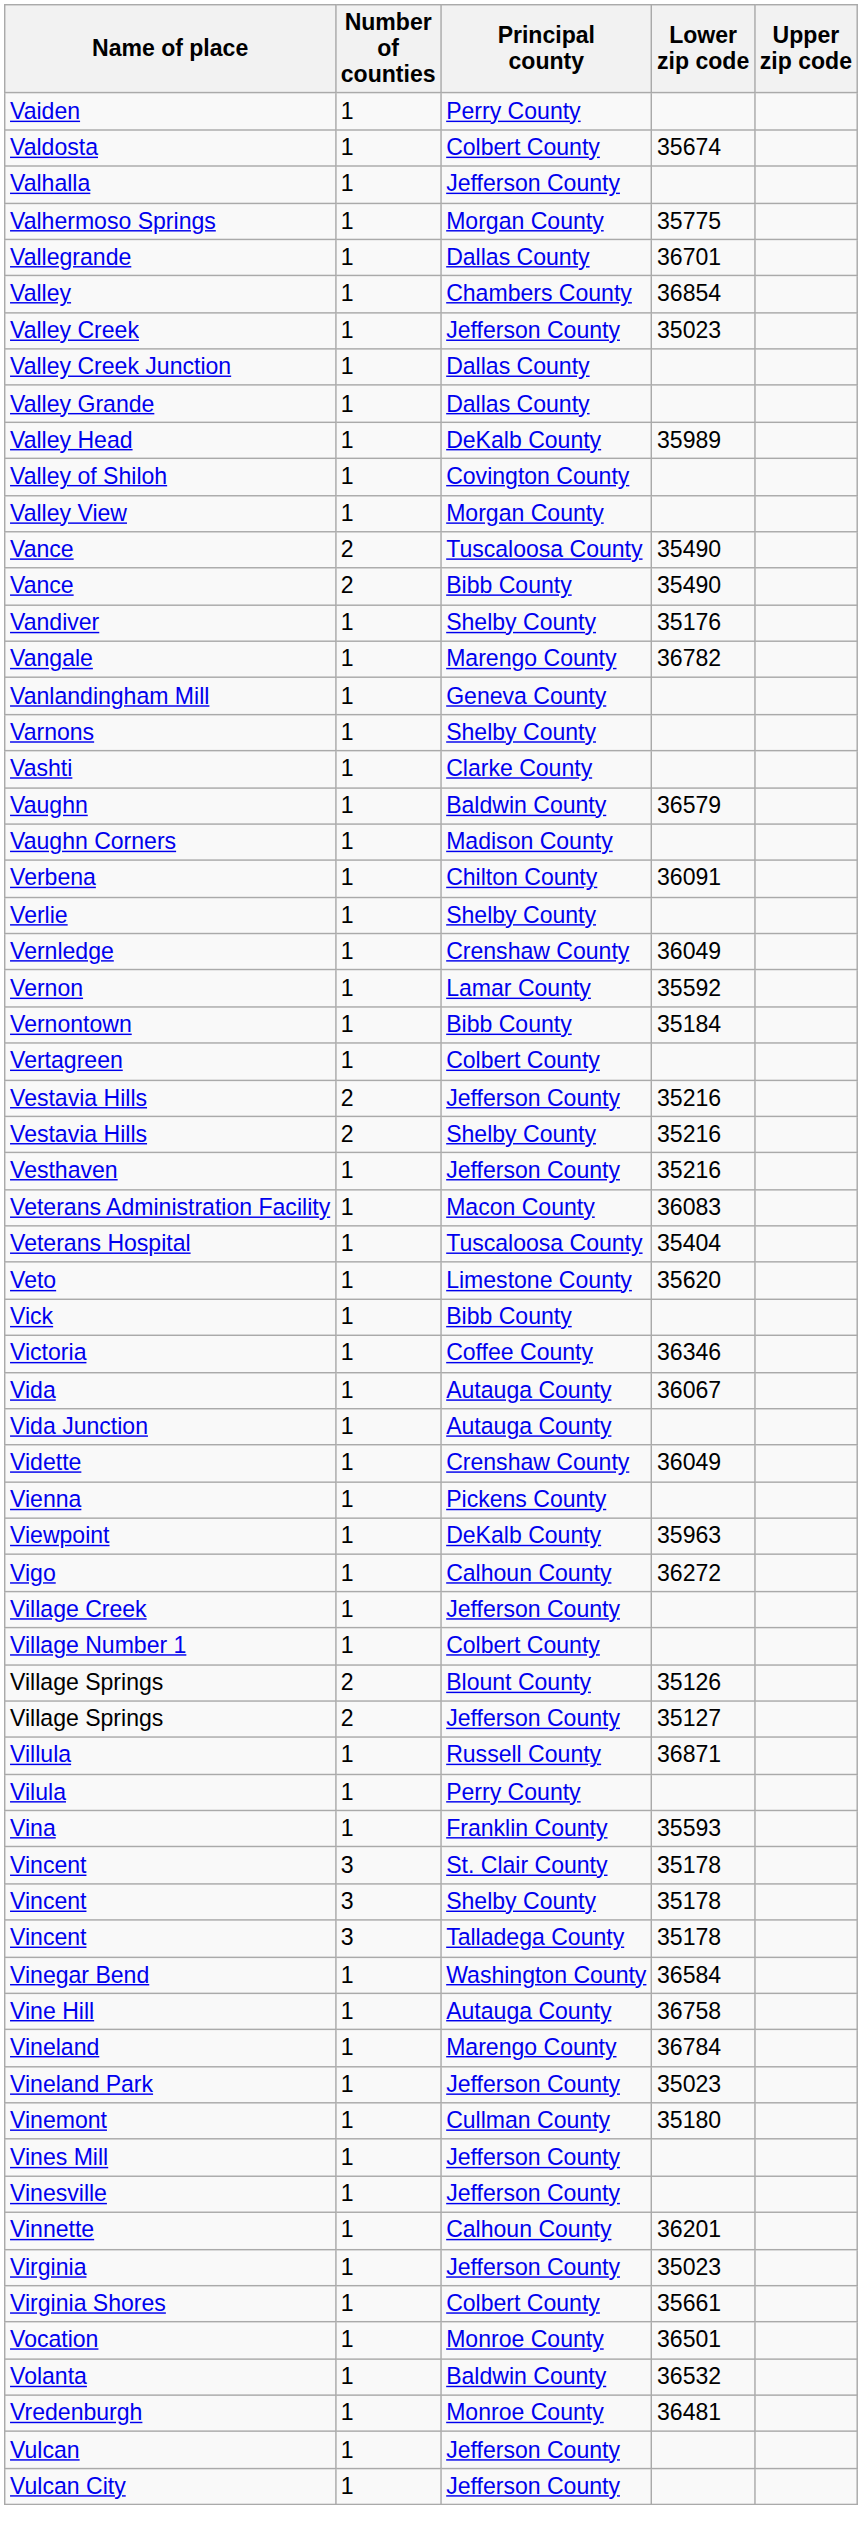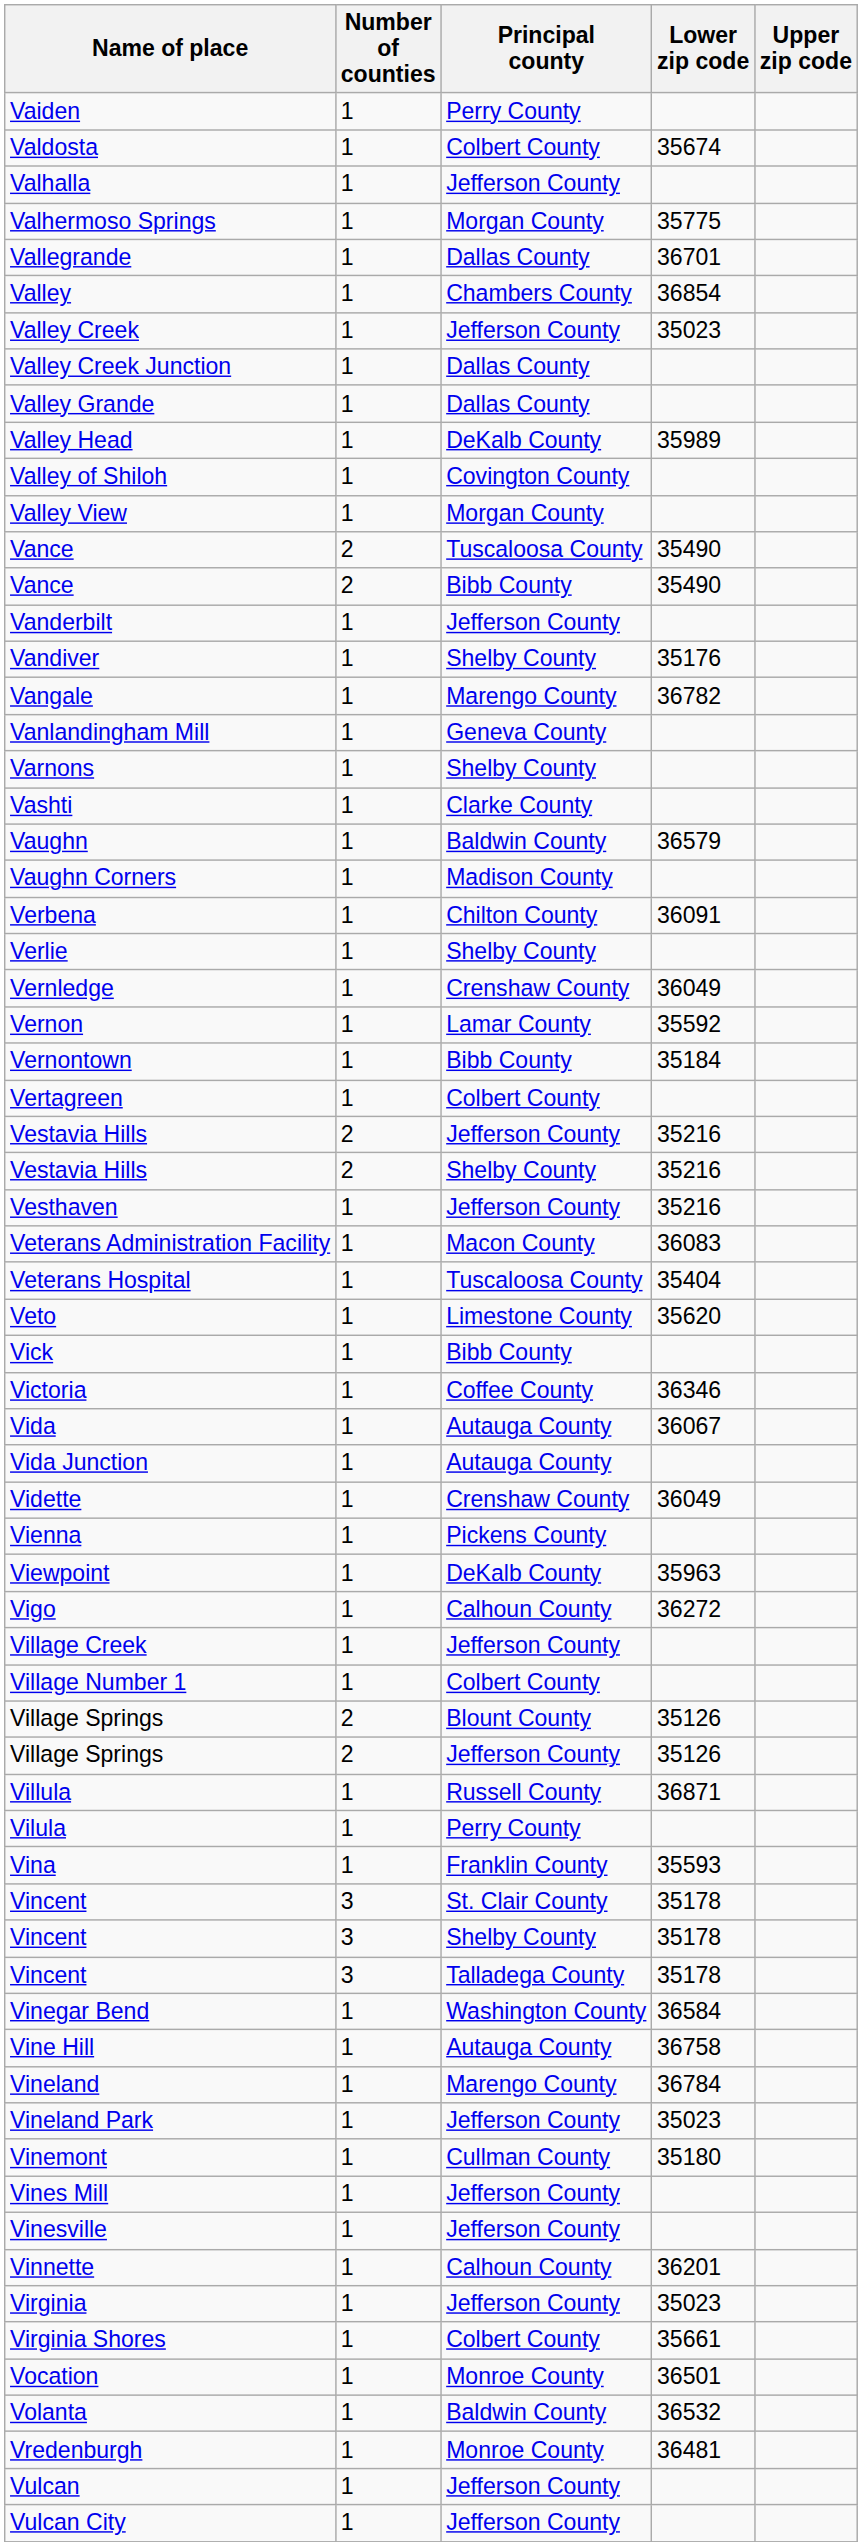 <table class="wikitable">
 <tr>
 <th>Name of place</th>
 <th>Number<br>of<br>counties</th>
 <th>Principal<br>county</th>
 <th>Lower <br>zip code</th>
 <th>Upper <br>zip code</th>
 </tr>
 <tr>
 <td><a href='#'>Vaiden</a></td>
 <td>1</td>
 <td><a href='#'>Perry County</a></td>
 <td> </td>
 <td> </td>
 </tr>
 <tr>
 <td><a href='#'>Valdosta</a></td>
 <td>1</td>
 <td><a href='#'>Colbert County</a></td>
 <td>35674</td>
 <td> </td>
 </tr>
 <tr>
 <td><a href='#'>Valhalla</a></td>
 <td>1</td>
 <td><a href='#'>Jefferson County</a></td>
 <td> </td>
 <td> </td>
 </tr>
 <tr>
 <td><a href='#'>Valhermoso Springs</a></td>
 <td>1</td>
 <td><a href='#'>Morgan County</a></td>
 <td>35775</td>
 <td> </td>
 </tr>
 <tr>
 <td><a href='#'>Vallegrande</a></td>
 <td>1</td>
 <td><a href='#'>Dallas County</a></td>
 <td>36701</td>
 <td> </td>
 </tr>
 <tr>
 <td><a href='#'>Valley</a></td>
 <td>1</td>
 <td><a href='#'>Chambers County</a></td>
 <td>36854</td>
 <td> </td>
 </tr>
 <tr>
 <td><a href='#'>Valley Creek</a></td>
 <td>1</td>
 <td><a href='#'>Jefferson County</a></td>
 <td>35023</td>
 <td> </td>
 </tr>
 <tr>
 <td><a href='#'>Valley Creek Junction</a></td>
 <td>1</td>
 <td><a href='#'>Dallas County</a></td>
 <td> </td>
 <td> </td>
 </tr>
 <tr>
 <td><a href='#'>Valley Grande</a></td>
 <td>1</td>
 <td><a href='#'>Dallas County</a></td>
 <td> </td>
 <td> </td>
 </tr>
 <tr>
 <td><a href='#'>Valley Head</a></td>
 <td>1</td>
 <td><a href='#'>DeKalb County</a></td>
 <td>35989</td>
 <td> </td>
 </tr>
 <tr>
 <td><a href='#'>Valley of Shiloh</a></td>
 <td>1</td>
 <td><a href='#'>Covington County</a></td>
 <td> </td>
 <td> </td>
 </tr>
 <tr>
 <td><a href='#'>Valley View</a></td>
 <td>1</td>
 <td><a href='#'>Morgan County</a></td>
 <td> </td>
 <td> </td>
 </tr>
 <tr>
 <td><a href='#'>Vance</a></td>
 <td>2</td>
 <td><a href='#'>Tuscaloosa County</a></td>
 <td>35490</td>
 <td> </td>
 </tr>
 <tr>
 <td><a href='#'>Vance</a></td>
 <td>2</td>
 <td><a href='#'>Bibb County</a></td>
 <td>35490</td>
+<td> </td>
+</tr>
+<tr>
+<td><a href='#'>Vanderbilt</a></td>
+<td>1</td>
+<td><a href='#'>Jefferson County</a></td>
+<td> </td>
 <td> </td>
 </tr>
 <tr>
 <td><a href='#'>Vandiver</a></td>
 <td>1</td>
 <td><a href='#'>Shelby County</a></td>
 <td>35176</td>
 <td> </td>
 </tr>
 <tr>
 <td><a href='#'>Vangale</a></td>
 <td>1</td>
 <td><a href='#'>Marengo County</a></td>
 <td>36782</td>
 <td> </td>
 </tr>
 <tr>
 <td><a href='#'>Vanlandingham Mill</a></td>
 <td>1</td>
 <td><a href='#'>Geneva County</a></td>
 <td> </td>
 <td> </td>
 </tr>
 <tr>
 <td><a href='#'>Varnons</a></td>
 <td>1</td>
 <td><a href='#'>Shelby County</a></td>
 <td> </td>
 <td> </td>
 </tr>
 <tr>
 <td><a href='#'>Vashti</a></td>
 <td>1</td>
 <td><a href='#'>Clarke County</a></td>
 <td> </td>
 <td> </td>
 </tr>
 <tr>
 <td><a href='#'>Vaughn</a></td>
 <td>1</td>
 <td><a href='#'>Baldwin County</a></td>
 <td>36579</td>
 <td> </td>
 </tr>
 <tr>
 <td><a href='#'>Vaughn Corners</a></td>
 <td>1</td>
 <td><a href='#'>Madison County</a></td>
 <td> </td>
 <td> </td>
 </tr>
 <tr>
 <td><a href='#'>Verbena</a></td>
 <td>1</td>
 <td><a href='#'>Chilton County</a></td>
 <td>36091</td>
 <td> </td>
 </tr>
 <tr>
 <td><a href='#'>Verlie</a></td>
 <td>1</td>
 <td><a href='#'>Shelby County</a></td>
 <td> </td>
 <td> </td>
 </tr>
 <tr>
 <td><a href='#'>Vernledge</a></td>
 <td>1</td>
 <td><a href='#'>Crenshaw County</a></td>
 <td>36049</td>
 <td> </td>
 </tr>
 <tr>
 <td><a href='#'>Vernon</a></td>
 <td>1</td>
 <td><a href='#'>Lamar County</a></td>
 <td>35592</td>
 <td> </td>
 </tr>
 <tr>
 <td><a href='#'>Vernontown</a></td>
 <td>1</td>
 <td><a href='#'>Bibb County</a></td>
 <td>35184</td>
 <td> </td>
 </tr>
 <tr>
 <td><a href='#'>Vertagreen</a></td>
 <td>1</td>
 <td><a href='#'>Colbert County</a></td>
 <td> </td>
 <td> </td>
 </tr>
 <tr>
 <td><a href='#'>Vestavia Hills</a></td>
 <td>2</td>
 <td><a href='#'>Jefferson County</a></td>
 <td>35216</td>
 <td> </td>
 </tr>
 <tr>
 <td><a href='#'>Vestavia Hills</a></td>
 <td>2</td>
 <td><a href='#'>Shelby County</a></td>
 <td>35216</td>
 <td> </td>
 </tr>
 <tr>
 <td><a href='#'>Vesthaven</a></td>
 <td>1</td>
 <td><a href='#'>Jefferson County</a></td>
 <td>35216</td>
 <td> </td>
 </tr>
 <tr>
 <td><a href='#'>Veterans Administration Facility</a></td>
 <td>1</td>
 <td><a href='#'>Macon County</a></td>
 <td>36083</td>
 <td> </td>
 </tr>
 <tr>
 <td><a href='#'>Veterans Hospital</a></td>
 <td>1</td>
 <td><a href='#'>Tuscaloosa County</a></td>
 <td>35404</td>
 <td> </td>
 </tr>
 <tr>
 <td><a href='#'>Veto</a></td>
 <td>1</td>
 <td><a href='#'>Limestone County</a></td>
 <td>35620</td>
 <td> </td>
 </tr>
 <tr>
 <td><a href='#'>Vick</a></td>
 <td>1</td>
 <td><a href='#'>Bibb County</a></td>
 <td> </td>
 <td> </td>
 </tr>
 <tr>
 <td><a href='#'>Victoria</a></td>
 <td>1</td>
 <td><a href='#'>Coffee County</a></td>
 <td>36346</td>
 <td> </td>
 </tr>
 <tr>
 <td><a href='#'>Vida</a></td>
 <td>1</td>
 <td><a href='#'>Autauga County</a></td>
 <td>36067</td>
 <td> </td>
 </tr>
 <tr>
 <td><a href='#'>Vida Junction</a></td>
 <td>1</td>
 <td><a href='#'>Autauga County</a></td>
 <td> </td>
 <td> </td>
 </tr>
 <tr>
 <td><a href='#'>Vidette</a></td>
 <td>1</td>
 <td><a href='#'>Crenshaw County</a></td>
 <td>36049</td>
 <td> </td>
 </tr>
 <tr>
 <td><a href='#'>Vienna</a></td>
 <td>1</td>
 <td><a href='#'>Pickens County</a></td>
 <td> </td>
 <td> </td>
 </tr>
 <tr>
 <td><a href='#'>Viewpoint</a></td>
 <td>1</td>
 <td><a href='#'>DeKalb County</a></td>
 <td>35963</td>
 <td> </td>
 </tr>
 <tr>
 <td><a href='#'>Vigo</a></td>
 <td>1</td>
 <td><a href='#'>Calhoun County</a></td>
 <td>36272</td>
 <td> </td>
 </tr>
 <tr>
 <td><a href='#'>Village Creek</a></td>
 <td>1</td>
 <td><a href='#'>Jefferson County</a></td>
 <td> </td>
 <td> </td>
 </tr>
 <tr>
 <td><a href='#'>Village Number 1</a></td>
 <td>1</td>
 <td><a href='#'>Colbert County</a></td>
 <td> </td>
 <td> </td>
 </tr>
 <tr>
 <td>Village Springs</td>
 <td>2</td>
 <td><a href='#'>Blount County</a></td>
 <td>35126</td>
 <td> </td>
 </tr>
 <tr>
 <td>Village Springs</td>
 <td>2</td>
 <td><a href='#'>Jefferson County</a></td>
-<td>35127</td>
+<td>35126</td>
 <td> </td>
 </tr>
 <tr>
 <td><a href='#'>Villula</a></td>
 <td>1</td>
 <td><a href='#'>Russell County</a></td>
 <td>36871</td>
 <td> </td>
 </tr>
 <tr>
 <td><a href='#'>Vilula</a></td>
 <td>1</td>
 <td><a href='#'>Perry County</a></td>
 <td> </td>
 <td> </td>
 </tr>
 <tr>
 <td><a href='#'>Vina</a></td>
 <td>1</td>
 <td><a href='#'>Franklin County</a></td>
 <td>35593</td>
 <td> </td>
 </tr>
 <tr>
 <td><a href='#'>Vincent</a></td>
 <td>3</td>
 <td><a href='#'>St. Clair County</a></td>
 <td>35178</td>
 <td> </td>
 </tr>
 <tr>
 <td><a href='#'>Vincent</a></td>
 <td>3</td>
 <td><a href='#'>Shelby County</a></td>
 <td>35178</td>
 <td> </td>
 </tr>
 <tr>
 <td><a href='#'>Vincent</a></td>
 <td>3</td>
 <td><a href='#'>Talladega County</a></td>
 <td>35178</td>
 <td> </td>
 </tr>
 <tr>
 <td><a href='#'>Vinegar Bend</a></td>
 <td>1</td>
 <td><a href='#'>Washington County</a></td>
 <td>36584</td>
 <td> </td>
 </tr>
 <tr>
 <td><a href='#'>Vine Hill</a></td>
 <td>1</td>
 <td><a href='#'>Autauga County</a></td>
 <td>36758</td>
 <td> </td>
 </tr>
 <tr>
 <td><a href='#'>Vineland</a></td>
 <td>1</td>
 <td><a href='#'>Marengo County</a></td>
 <td>36784</td>
 <td> </td>
 </tr>
 <tr>
 <td><a href='#'>Vineland Park</a></td>
 <td>1</td>
 <td><a href='#'>Jefferson County</a></td>
 <td>35023</td>
 <td> </td>
 </tr>
 <tr>
 <td><a href='#'>Vinemont</a></td>
 <td>1</td>
 <td><a href='#'>Cullman County</a></td>
 <td>35180</td>
 <td> </td>
 </tr>
 <tr>
 <td><a href='#'>Vines Mill</a></td>
 <td>1</td>
 <td><a href='#'>Jefferson County</a></td>
 <td> </td>
 <td> </td>
 </tr>
 <tr>
 <td><a href='#'>Vinesville</a></td>
 <td>1</td>
 <td><a href='#'>Jefferson County</a></td>
 <td> </td>
 <td> </td>
 </tr>
 <tr>
 <td><a href='#'>Vinnette</a></td>
 <td>1</td>
 <td><a href='#'>Calhoun County</a></td>
 <td>36201</td>
 <td> </td>
 </tr>
 <tr>
 <td><a href='#'>Virginia</a></td>
 <td>1</td>
 <td><a href='#'>Jefferson County</a></td>
 <td>35023</td>
 <td> </td>
 </tr>
 <tr>
 <td><a href='#'>Virginia Shores</a></td>
 <td>1</td>
 <td><a href='#'>Colbert County</a></td>
 <td>35661</td>
 <td> </td>
 </tr>
 <tr>
 <td><a href='#'>Vocation</a></td>
 <td>1</td>
 <td><a href='#'>Monroe County</a></td>
 <td>36501</td>
 <td> </td>
 </tr>
 <tr>
 <td><a href='#'>Volanta</a></td>
 <td>1</td>
 <td><a href='#'>Baldwin County</a></td>
 <td>36532</td>
 <td> </td>
 </tr>
 <tr>
 <td><a href='#'>Vredenburgh</a></td>
 <td>1</td>
 <td><a href='#'>Monroe County</a></td>
 <td>36481</td>
 <td> </td>
 </tr>
 <tr>
 <td><a href='#'>Vulcan</a></td>
 <td>1</td>
 <td><a href='#'>Jefferson County</a></td>
 <td> </td>
 <td> </td>
 </tr>
 <tr>
 <td><a href='#'>Vulcan City</a></td>
 <td>1</td>
 <td><a href='#'>Jefferson County</a></td>
 <td> </td>
 <td> </td>
 </tr>
 <tr>
 </tr>
 </table>
